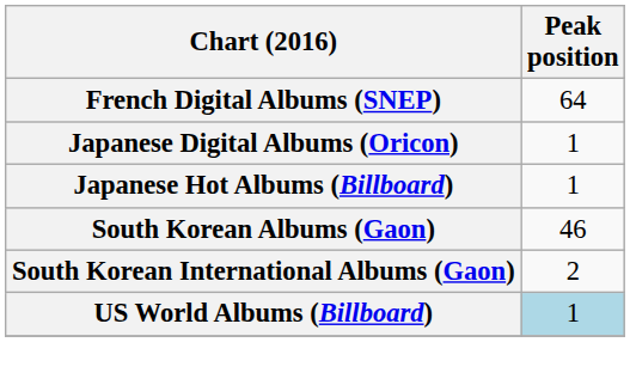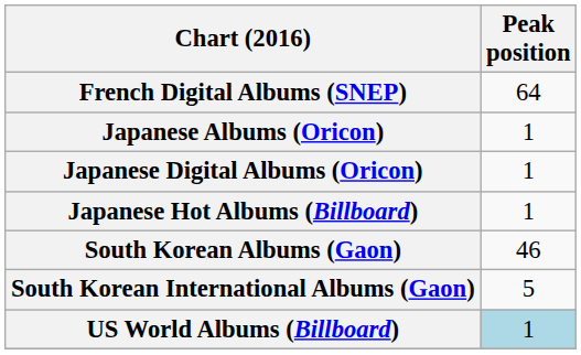 <table class="wikitable sortable plainrowheaders" style="text-align:center">
 <tr>
 <th scope="col">Chart (2016)</th>
 <th scope="col">Peak<br> position</th>
 </tr>
 <tr>
 <th scope="row">French Digital Albums (<a href='#'>SNEP</a>)</th>
 <td>64</td>
+</tr>
+<tr>
+<th scope="row">Japanese Albums (<a href='#'>Oricon</a>)</th>
+<td>1</td>
 </tr>
 <tr>
 <th scope="row">Japanese Digital Albums (<a href='#'>Oricon</a>)</th>
 <td>1</td>
 </tr>
 <tr>
 <th scope="row">Japanese Hot Albums (<em><a href='#'>Billboard</a></em>)</th>
 <td>1</td>
 </tr>
 <tr>
 <th scope="row">South Korean Albums (<a href='#'>Gaon</a>)</th>
 <td>46</td>
 </tr>
 <tr>
 <th scope="row">South Korean International Albums (<a href='#'>Gaon</a>)</th>
-<td>2</td>
+<td>5</td>
 </tr>
 <tr>
 <th scope="row">US World Albums (<em><a href='#'>Billboard</a></em>)</th>
 <td style="background: lightblue;">1</td>
 </tr>
 <tr>
 </tr>
 </table>
